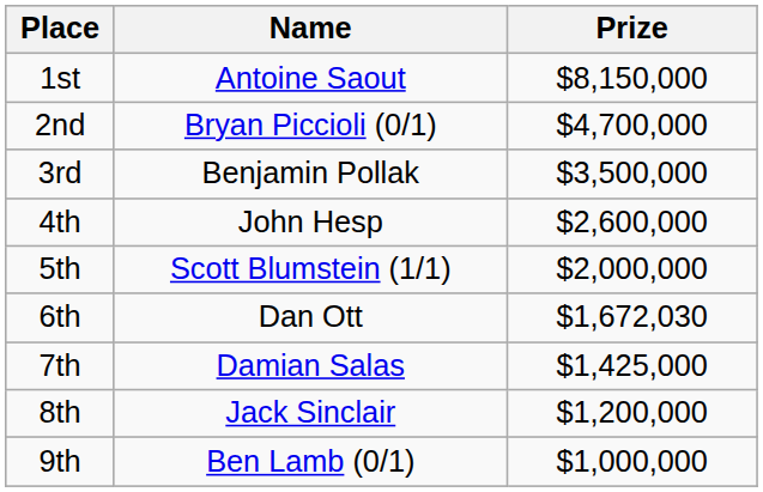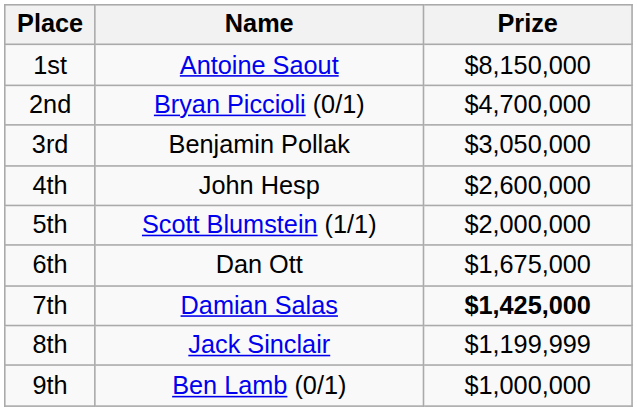 <table class="wikitable">
 <tr>
 <th width="50">Place</th>
 <th width="200">Name</th>
 <th width="125">Prize</th>
 </tr>
 <tr>
 <td align = "center">1st</td>
 <td align = "center"><a href='#'>Antoine Saout</a></td>
 <td align = "center">$8,150,000</td>
 </tr>
 <tr>
 <td align = "center">2nd</td>
 <td align = "center"><a href='#'>Bryan Piccioli</a> (0/1)</td>
 <td align = "center">$4,700,000</td>
 </tr>
 <tr>
 <td align = "center">3rd</td>
 <td align = "center">Benjamin Pollak</td>
-<td align = "center">$3,500,000</td>
+<td align = "center">$3,050,000</td>
 </tr>
 <tr>
 <td align = "center">4th</td>
 <td align = "center">John Hesp</td>
 <td align = "center">$2,600,000</td>
 </tr>
 <tr>
 <td align = "center">5th</td>
 <td align = "center"><a href='#'>Scott Blumstein</a> (1/1)</td>
 <td align = "center">$2,000,000</td>
 </tr>
 <tr>
 <td align = "center">6th</td>
 <td align = "center">Dan Ott</td>
-<td align = "center">$1,672,030</td>
+<td align = "center">$1,675,000</td>
 </tr>
 <tr>
 <td align = "center">7th</td>
 <td align = "center"><a href='#'>Damian Salas</a></td>
-<td align = "center">$1,425,000</td>
+<td align = "center"><strong>$1,425,000</strong></td>
 </tr>
 <tr>
 <td align = "center">8th</td>
 <td align = "center"><a href='#'>Jack Sinclair</a></td>
-<td align = "center">$1,200,000</td>
+<td align = "center">$1,199,999</td>
 </tr>
 <tr>
 <td align = "center">9th</td>
 <td align = "center"><a href='#'>Ben Lamb</a> (0/1)</td>
 <td align = "center">$1,000,000</td>
 </tr>
 </table>
